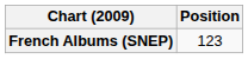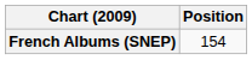 <table class="wikitable plainrowheaders" style="text-align:center">
 <tr>
 <th scope="col">Chart (2009)</th>
 <th scope="col">Position</th>
 </tr>
 <tr>
 <th scope="row">French Albums (SNEP)</th>
-<td>123</td>
+<td>154</td>
 </tr>
 </table>
